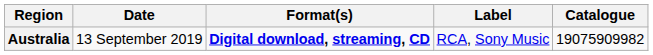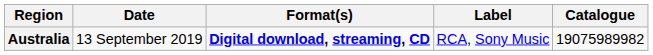 <table class="wikitable plainrowheaders">
 <tr>
 <th scope="col">Region</th>
 <th scope="col">Date</th>
 <th scope="col">Format(s)</th>
 <th scope="col">Label</th>
 <th scope="col">Catalogue</th>
 </tr>
 <tr>
 <th scope="row">Australia</th>
 <td>13 September 2019</td>
 <td><strong><a href='#'>Digital download</a>, <a href='#'>streaming</a>, <a href='#'>CD</a></strong></td>
 <td><a href='#'>RCA</a>, <a href='#'>Sony Music</a></td>
-<td>19075909982</td>
+<td>19075989982</td>
 </tr>
 </table>
